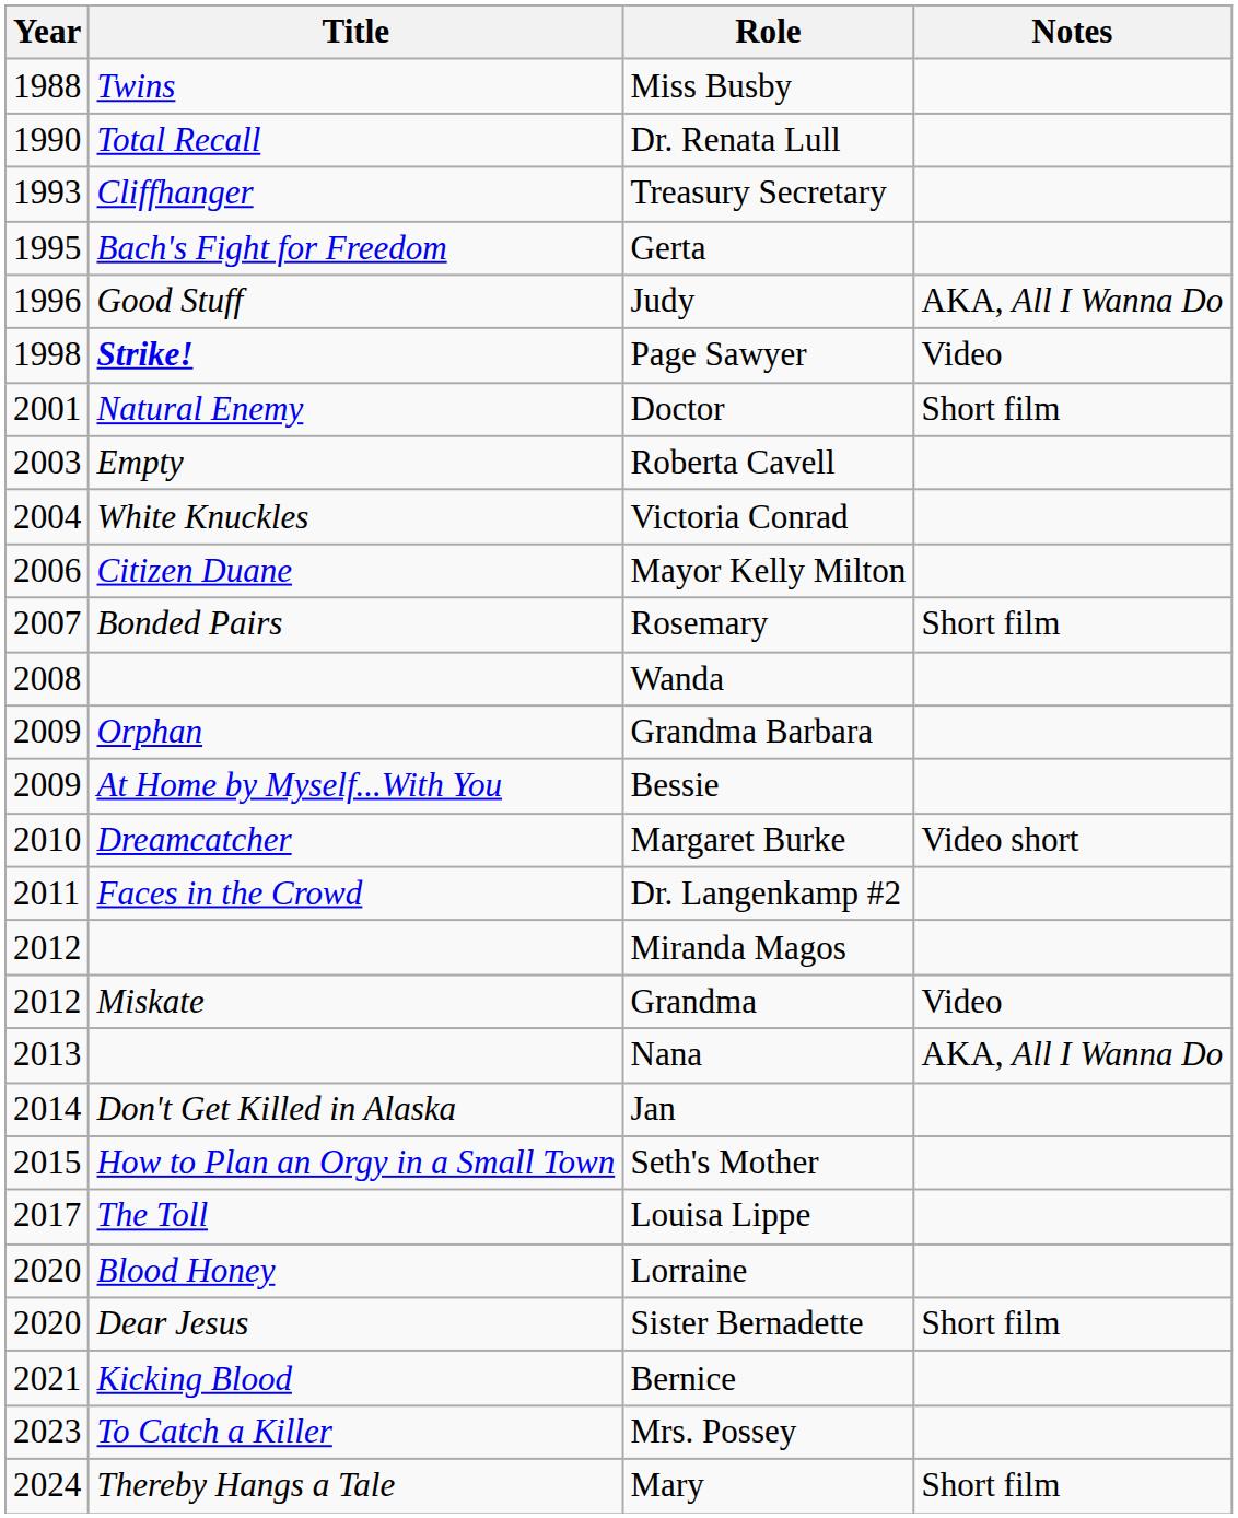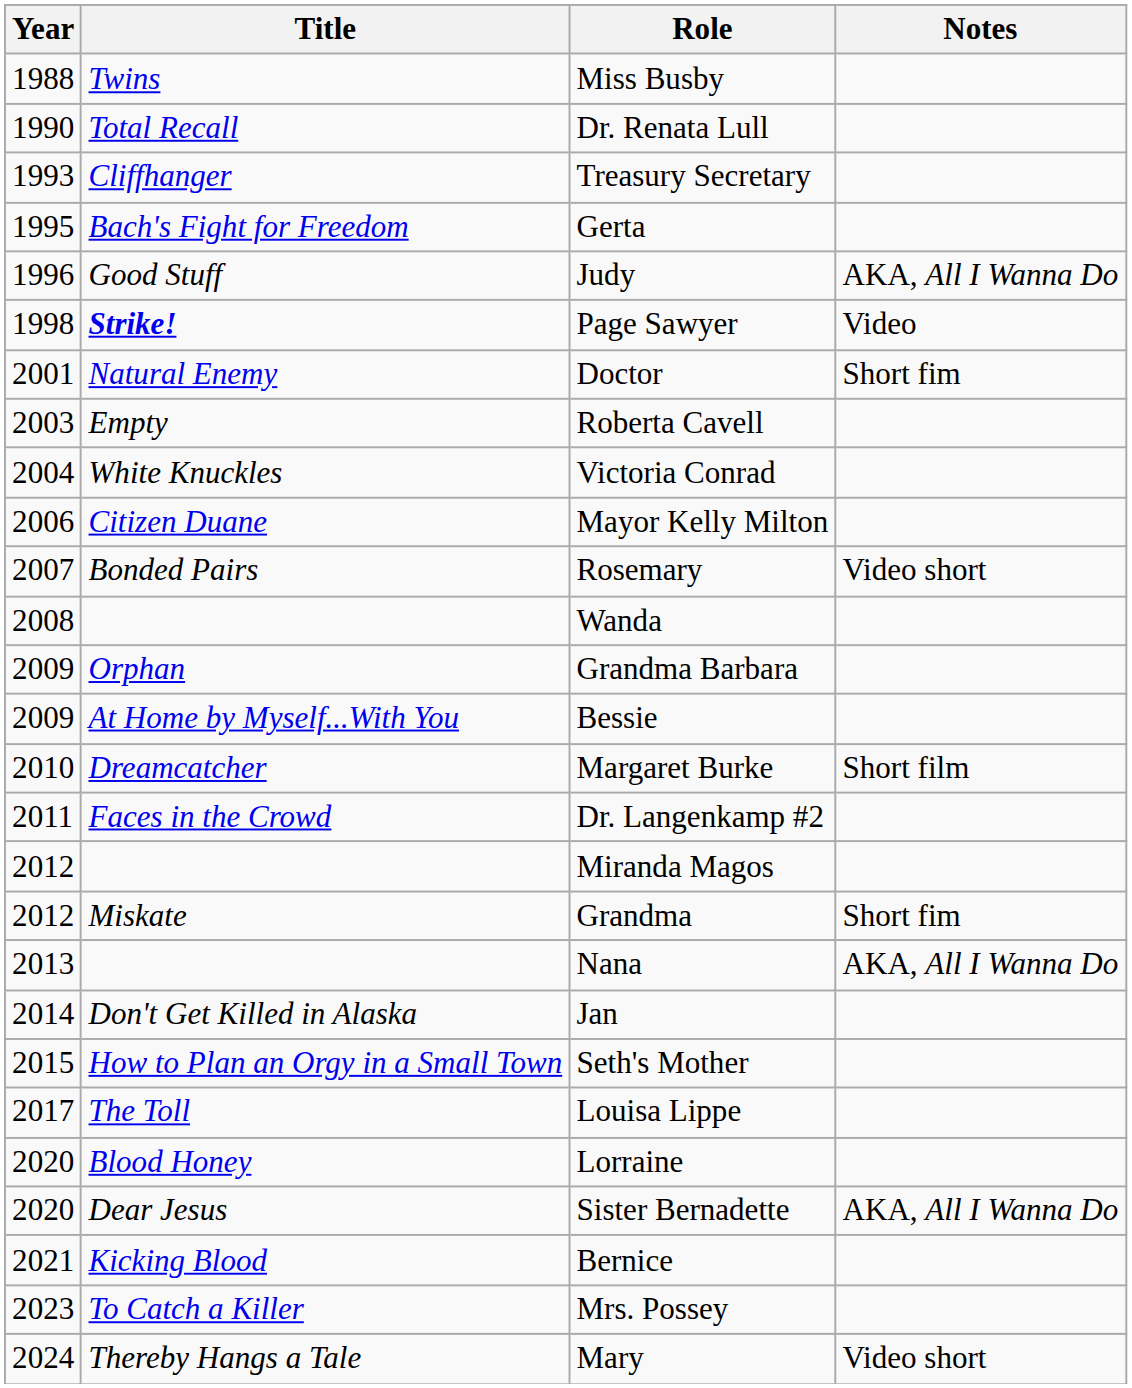 <table class="wikitable sortable">
 <tr>
 <th>Year</th>
 <th>Title</th>
 <th>Role</th>
 <th class="unsortable">Notes</th>
 </tr>
 <tr>
 <td>1988</td>
 <td><em><a href='#'>Twins</a></em></td>
 <td>Miss Busby</td>
 <td></td>
 </tr>
 <tr>
 <td>1990</td>
 <td><em><a href='#'>Total Recall</a></em></td>
 <td>Dr. Renata Lull</td>
 <td></td>
 </tr>
 <tr>
 <td>1993</td>
 <td><em><a href='#'>Cliffhanger</a></em></td>
 <td>Treasury Secretary</td>
 <td></td>
 </tr>
 <tr>
 <td>1995</td>
 <td><em><a href='#'>Bach's Fight for Freedom</a></em></td>
 <td>Gerta</td>
 <td></td>
 </tr>
 <tr>
 <td>1996</td>
 <td><em>Good Stuff</em></td>
 <td>Judy</td>
 <td>AKA, <em>All I Wanna Do</em></td>
 </tr>
 <tr>
 <td>1998</td>
 <td><strong><em><a href='#'>Strike!</a></em></strong></td>
 <td>Page Sawyer</td>
 <td>Video</td>
 </tr>
 <tr>
 <td>2001</td>
 <td><em><a href='#'>Natural Enemy</a></em></td>
 <td>Doctor</td>
-<td>Short film</td>
+<td>Short fim</td>
 </tr>
 <tr>
 <td>2003</td>
 <td><em>Empty</em></td>
 <td>Roberta Cavell</td>
 <td></td>
 </tr>
 <tr>
 <td>2004</td>
 <td><em>White Knuckles</em></td>
 <td>Victoria Conrad</td>
 <td></td>
 </tr>
 <tr>
 <td>2006</td>
 <td><em><a href='#'>Citizen Duane</a></em></td>
 <td>Mayor Kelly Milton</td>
 <td></td>
 </tr>
 <tr>
 <td>2007</td>
 <td><em>Bonded Pairs</em></td>
 <td>Rosemary</td>
-<td>Short film</td>
+<td>Video short</td>
 </tr>
 <tr>
 <td>2008</td>
 <td><em></em></td>
 <td>Wanda</td>
 <td></td>
 </tr>
 <tr>
 <td>2009</td>
 <td><em><a href='#'>Orphan</a></em></td>
 <td>Grandma Barbara</td>
 <td></td>
 </tr>
 <tr>
 <td>2009</td>
 <td><em><a href='#'>At Home by Myself...With You</a></em></td>
 <td>Bessie</td>
 <td></td>
 </tr>
 <tr>
 <td>2010</td>
 <td><em><a href='#'>Dreamcatcher</a></em></td>
 <td>Margaret Burke</td>
-<td>Video short</td>
+<td>Short film</td>
 </tr>
 <tr>
 <td>2011</td>
 <td><em><a href='#'>Faces in the Crowd</a></em></td>
 <td>Dr. Langenkamp #2</td>
 <td></td>
 </tr>
 <tr>
 <td>2012</td>
 <td><em></em></td>
 <td>Miranda Magos</td>
 <td></td>
 </tr>
 <tr>
 <td>2012</td>
 <td><em>Miskate</em></td>
 <td>Grandma</td>
-<td>Video</td>
+<td>Short fim</td>
 </tr>
 <tr>
 <td>2013</td>
 <td><em></em></td>
 <td>Nana</td>
 <td>AKA, <em>All I Wanna Do</em></td>
 </tr>
 <tr>
 <td>2014</td>
 <td><em>Don't Get Killed in Alaska</em></td>
 <td>Jan</td>
 <td></td>
 </tr>
 <tr>
 <td>2015</td>
 <td><em><a href='#'>How to Plan an Orgy in a Small Town</a></em></td>
 <td>Seth's Mother</td>
 <td></td>
 </tr>
 <tr>
 <td>2017</td>
 <td><em><a href='#'>The Toll</a></em></td>
 <td>Louisa Lippe</td>
 <td></td>
 </tr>
 <tr>
 <td>2020</td>
 <td><em><a href='#'>Blood Honey</a></em></td>
 <td>Lorraine</td>
 <td></td>
 </tr>
 <tr>
 <td>2020</td>
 <td><em>Dear Jesus</em></td>
 <td>Sister Bernadette</td>
-<td>Short film</td>
+<td>AKA, <em>All I Wanna Do</em></td>
 </tr>
 <tr>
 <td>2021</td>
 <td><em><a href='#'>Kicking Blood</a></em></td>
 <td>Bernice</td>
 <td></td>
 </tr>
 <tr>
 <td>2023</td>
 <td><em><a href='#'>To Catch a Killer</a></em></td>
 <td>Mrs. Possey</td>
 <td></td>
 </tr>
 <tr>
 <td>2024</td>
 <td><em>Thereby Hangs a Tale</em></td>
 <td>Mary</td>
-<td>Short film</td>
+<td>Video short</td>
 </tr>
 </table>
